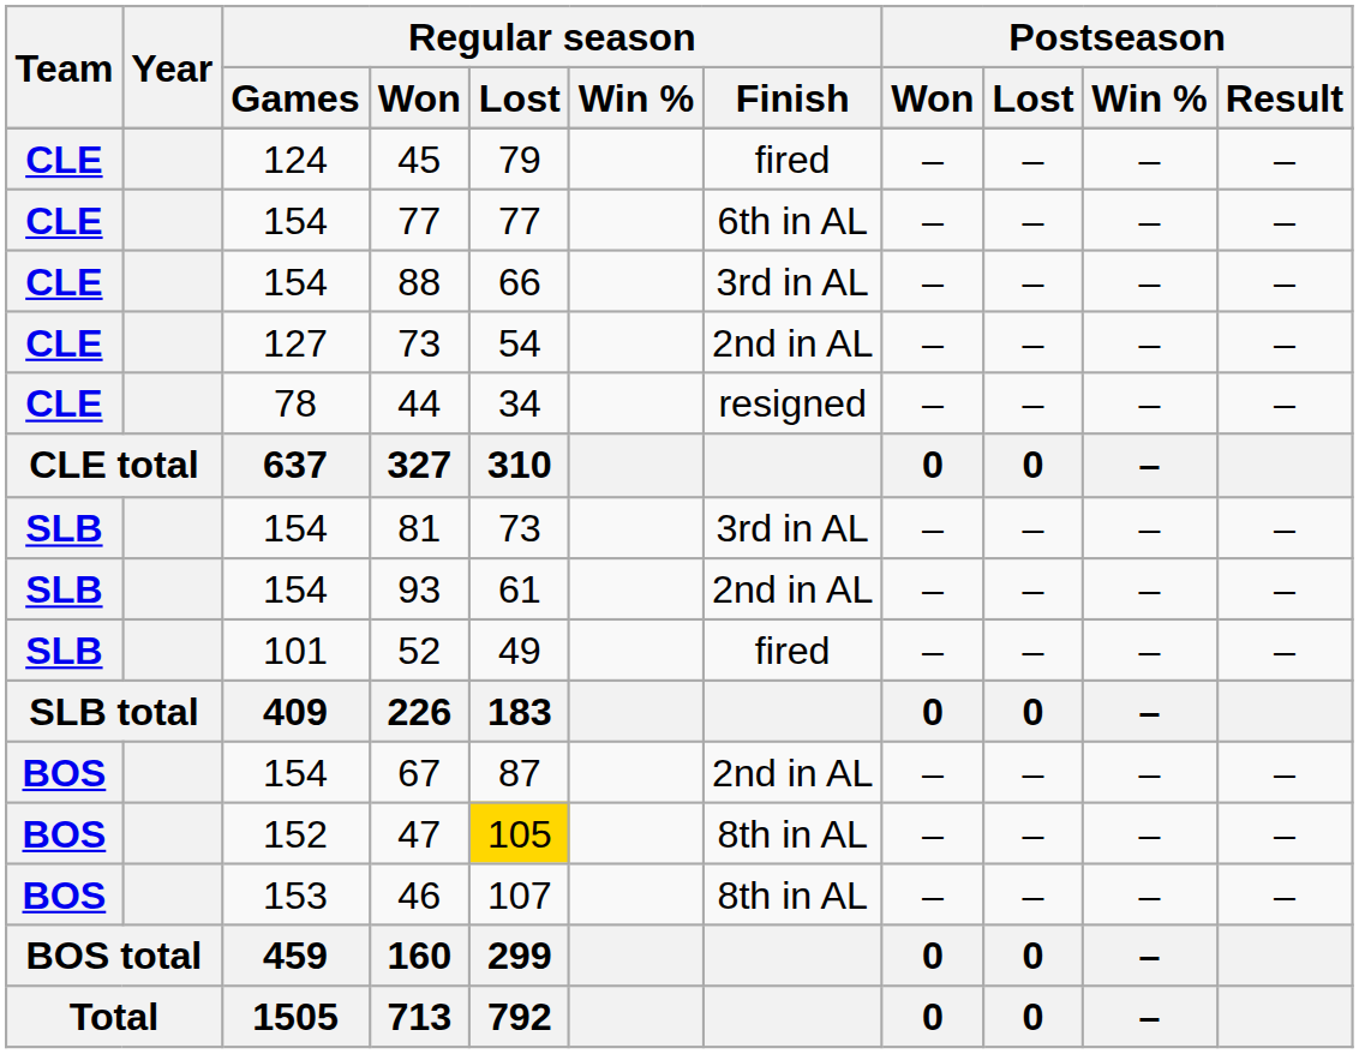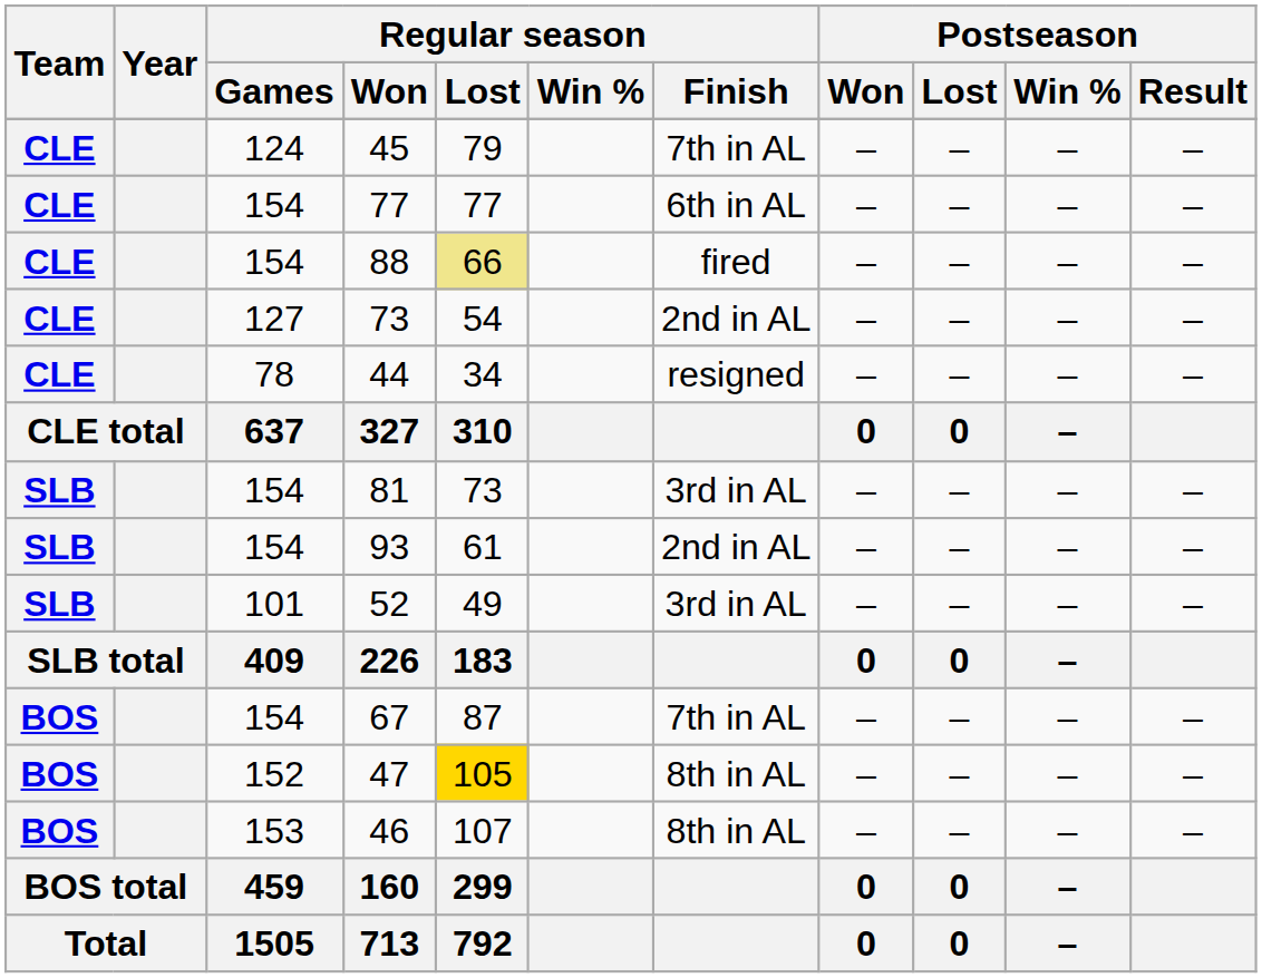 <table class="wikitable" style="font-size: 95%; text-align:center;">
 <tr>
 <th rowspan="2">Team</th>
 <th rowspan="2">Year</th>
 <th colspan="5">Regular season</th>
 <th colspan="4">Postseason</th>
 </tr>
 <tr>
 <th>Games</th>
 <th>Won</th>
 <th>Lost</th>
 <th>Win %</th>
 <th>Finish</th>
 <th>Won</th>
 <th>Lost</th>
 <th>Win %</th>
 <th>Result</th>
 </tr>
 <tr>
 </tr>
 <tr>
 <th><a href='#'>CLE</a></th>
 <th></th>
 <td>124</td>
 <td>45</td>
 <td>79</td>
 <td></td>
-<td>fired</td>
+<td>7th in AL</td>
 <td>–</td>
 <td>–</td>
 <td>–</td>
 <td>–</td>
 </tr>
 <tr>
 <th><a href='#'>CLE</a></th>
 <th></th>
 <td>154</td>
 <td>77</td>
 <td>77</td>
 <td></td>
 <td>6th in AL</td>
 <td>–</td>
 <td>–</td>
 <td>–</td>
 <td>–</td>
 </tr>
 <tr>
 <th><a href='#'>CLE</a></th>
 <th></th>
 <td>154</td>
 <td>88</td>
-<td>66</td>
+<td style="background: khaki;">66</td>
 <td></td>
-<td>3rd in AL</td>
+<td>fired</td>
 <td>–</td>
 <td>–</td>
 <td>–</td>
 <td>–</td>
 </tr>
 <tr>
 <th><a href='#'>CLE</a></th>
 <th></th>
 <td>127</td>
 <td>73</td>
 <td>54</td>
 <td></td>
 <td>2nd in AL</td>
 <td>–</td>
 <td>–</td>
 <td>–</td>
 <td>–</td>
 </tr>
 <tr>
 <th><a href='#'>CLE</a></th>
 <th></th>
 <td>78</td>
 <td>44</td>
 <td>34</td>
 <td></td>
 <td>resigned</td>
 <td>–</td>
 <td>–</td>
 <td>–</td>
 <td>–</td>
 </tr>
 <tr>
 <th colspan="2">CLE total</th>
 <th>637</th>
 <th>327</th>
 <th>310</th>
 <th></th>
 <th></th>
 <th>0</th>
 <th>0</th>
 <th>–</th>
 <th></th>
 </tr>
 <tr>
 <th><a href='#'>SLB</a></th>
 <th></th>
 <td>154</td>
 <td>81</td>
 <td>73</td>
 <td></td>
 <td>3rd in AL</td>
 <td>–</td>
 <td>–</td>
 <td>–</td>
 <td>–</td>
 </tr>
 <tr>
 <th><a href='#'>SLB</a></th>
 <th></th>
 <td>154</td>
 <td>93</td>
 <td>61</td>
 <td></td>
 <td>2nd in AL</td>
 <td>–</td>
 <td>–</td>
 <td>–</td>
 <td>–</td>
 </tr>
 <tr>
 <th><a href='#'>SLB</a></th>
 <th></th>
 <td>101</td>
 <td>52</td>
 <td>49</td>
 <td></td>
-<td>fired</td>
+<td>3rd in AL</td>
 <td>–</td>
 <td>–</td>
 <td>–</td>
 <td>–</td>
 </tr>
 <tr>
 <th colspan="2">SLB total</th>
 <th>409</th>
 <th>226</th>
 <th>183</th>
 <th></th>
 <th></th>
 <th>0</th>
 <th>0</th>
 <th>–</th>
 <th></th>
 </tr>
 <tr>
 <th><a href='#'>BOS</a></th>
 <th></th>
 <td>154</td>
 <td>67</td>
 <td>87</td>
 <td></td>
-<td>2nd in AL</td>
+<td>7th in AL</td>
 <td>–</td>
 <td>–</td>
 <td>–</td>
 <td>–</td>
 </tr>
 <tr>
 <th><a href='#'>BOS</a></th>
 <th></th>
 <td>152</td>
 <td>47</td>
 <td style="background: gold;">105</td>
 <td></td>
 <td>8th in AL</td>
 <td>–</td>
 <td>–</td>
 <td>–</td>
 <td>–</td>
 </tr>
 <tr>
 <th><a href='#'>BOS</a></th>
 <th></th>
 <td>153</td>
 <td>46</td>
 <td>107</td>
 <td></td>
 <td>8th in AL</td>
 <td>–</td>
 <td>–</td>
 <td>–</td>
 <td>–</td>
 </tr>
 <tr>
 <th colspan="2">BOS total</th>
 <th>459</th>
 <th>160</th>
 <th>299</th>
 <th></th>
 <th></th>
 <th>0</th>
 <th>0</th>
 <th>–</th>
 <th></th>
 </tr>
 <tr>
 <th colspan="2">Total</th>
 <th>1505</th>
 <th>713</th>
 <th>792</th>
 <th></th>
 <th></th>
 <th>0</th>
 <th>0</th>
 <th>–</th>
 <th></th>
 </tr>
 </table>
